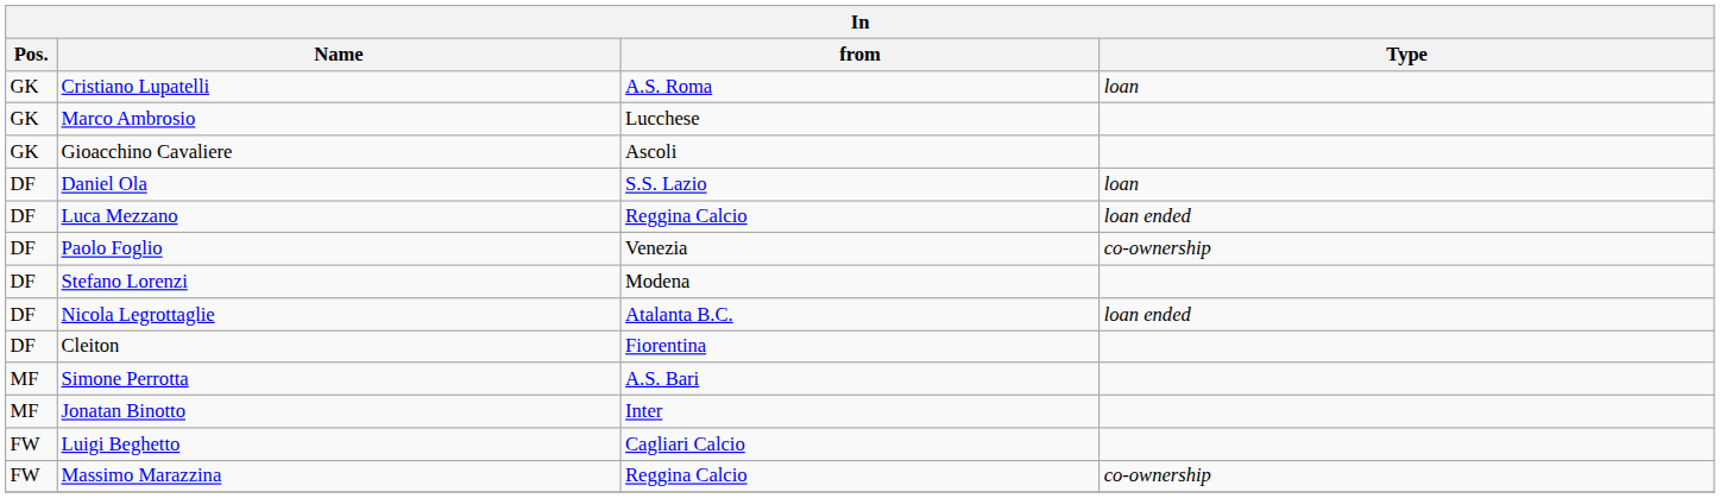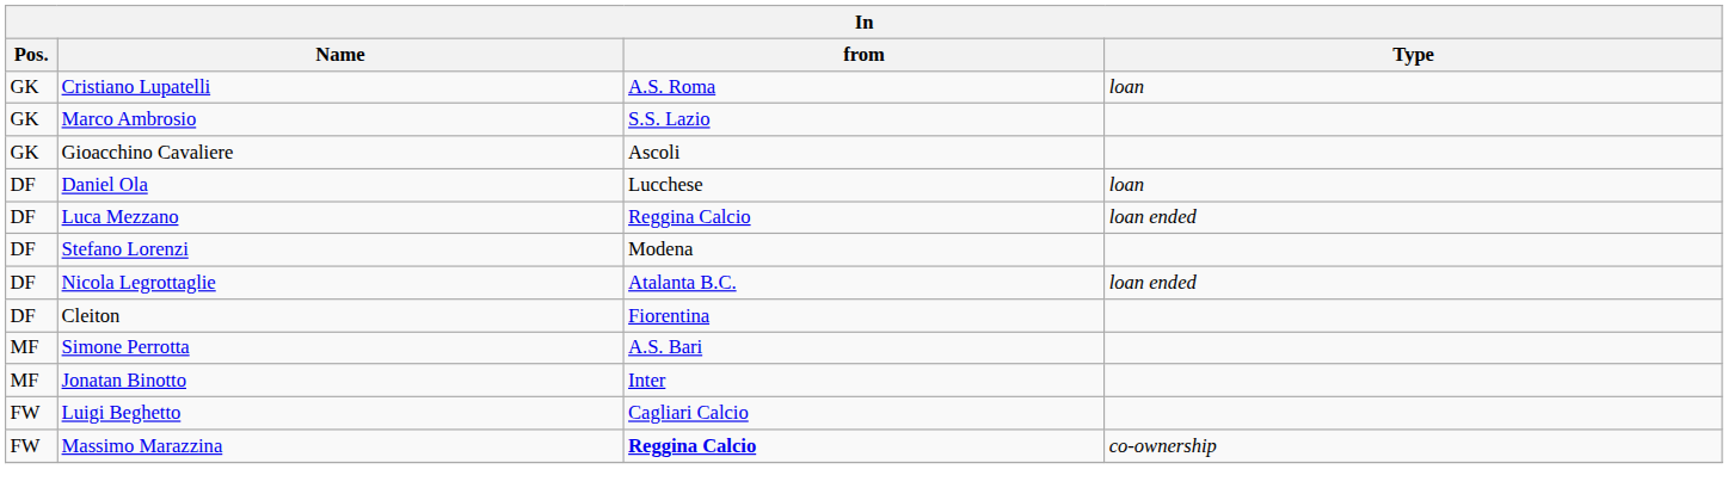 <table class="wikitable" style="font-size:90%;width:99%;">
 <tr>
 <th colspan="4">In</th>
 </tr>
 <tr>
 <th width=3%>Pos.</th>
 <th width=33%>Name</th>
 <th width=28%>from</th>
 <th width=36%>Type</th>
 </tr>
 <tr>
 <td>GK</td>
 <td><a href='#'>Cristiano Lupatelli</a></td>
 <td><a href='#'>A.S. Roma</a></td>
 <td><em>loan</em></td>
 </tr>
 <tr>
 <td>GK</td>
 <td><a href='#'>Marco Ambrosio</a></td>
-<td>Lucchese</td>
+<td><a href='#'>S.S. Lazio</a></td>
 <td></td>
 </tr>
 <tr>
 <td>GK</td>
 <td>Gioacchino Cavaliere</td>
 <td>Ascoli</td>
 <td></td>
 </tr>
 <tr>
 <td>DF</td>
 <td><a href='#'>Daniel Ola</a></td>
-<td><a href='#'>S.S. Lazio</a></td>
+<td>Lucchese</td>
 <td><em>loan</em></td>
 </tr>
 <tr>
 <td>DF</td>
 <td><a href='#'>Luca Mezzano</a></td>
 <td><a href='#'>Reggina Calcio</a></td>
 <td><em>loan ended</em></td>
-</tr>
-<tr>
-<td>DF</td>
-<td><a href='#'>Paolo Foglio</a></td>
-<td>Venezia</td>
-<td><em>co-ownership</em></td>
 </tr>
 <tr>
 <td>DF</td>
 <td><a href='#'>Stefano Lorenzi</a></td>
 <td>Modena</td>
 <td></td>
 </tr>
 <tr>
 <td>DF</td>
 <td><a href='#'>Nicola Legrottaglie</a></td>
 <td><a href='#'>Atalanta B.C.</a></td>
 <td><em>loan ended</em></td>
 </tr>
 <tr>
 <td>DF</td>
 <td>Cleiton</td>
 <td><a href='#'>Fiorentina</a></td>
 <td></td>
 </tr>
 <tr>
 <td>MF</td>
 <td><a href='#'>Simone Perrotta</a></td>
 <td><a href='#'>A.S. Bari</a></td>
 <td></td>
 </tr>
 <tr>
 <td>MF</td>
 <td><a href='#'>Jonatan Binotto</a></td>
 <td><a href='#'>Inter</a></td>
 <td></td>
 </tr>
 <tr>
 <td>FW</td>
 <td><a href='#'>Luigi Beghetto</a></td>
 <td><a href='#'>Cagliari Calcio</a></td>
 <td></td>
 </tr>
 <tr>
 <td>FW</td>
 <td><a href='#'>Massimo Marazzina</a></td>
-<td><a href='#'>Reggina Calcio</a></td>
+<td><strong><a href='#'>Reggina Calcio</a></strong></td>
 <td><em>co-ownership</em></td>
 </tr>
 <tr>
 </tr>
 </table>
